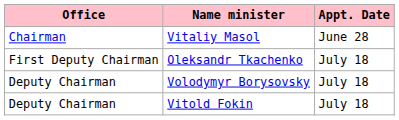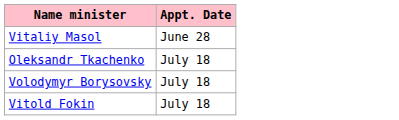 <table border="2" cellpadding="4" cellspacing="0" style="margin: 1em 1em 1em 0; background: white; border: 1px #aaa solid; border-collapse: collapse; font-size: 95%;">
 <tr>
-<th colspan=1 bgcolor=pink>Office</th>
 <th colspan=1 bgcolor=pink>Name minister</th>
 <th colspan=1 bgcolor=pink>Appt. Date</th>
 </tr>
 <tr>
-<td><a href='#'>Chairman</a></td>
 <td><a href='#'>Vitaliy Masol</a></td>
 <td>June 28</td>
 </tr>
 <tr>
-<td>First Deputy Chairman</td>
 <td><a href='#'>Oleksandr Tkachenko</a></td>
 <td>July 18</td>
 </tr>
 <tr>
-<td>Deputy Chairman</td>
 <td><a href='#'>Volodymyr Borysovsky</a></td>
 <td>July 18</td>
 </tr>
 <tr>
-<td>Deputy Chairman</td>
 <td><a href='#'>Vitold Fokin</a></td>
 <td>July 18</td>
 </tr>
 </table>
